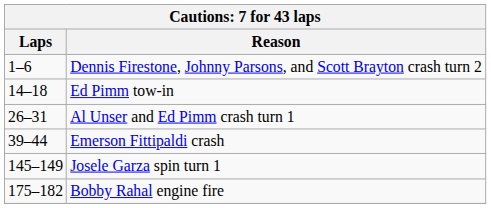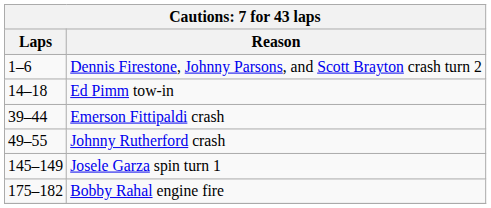 <table class="wikitable">
 <tr>
 <th colspan=2>Cautions: 7 for 43 laps</th>
 </tr>
 <tr>
 <th>Laps</th>
 <th>Reason</th>
 </tr>
 <tr>
 <td>1–6</td>
 <td><a href='#'>Dennis Firestone</a>, <a href='#'>Johnny Parsons</a>, and <a href='#'>Scott Brayton</a> crash turn 2</td>
 </tr>
 <tr>
 <td>14–18</td>
 <td><a href='#'>Ed Pimm</a> tow-in</td>
 </tr>
 <tr>
-<td>26–31</td>
-<td><a href='#'>Al Unser</a> and <a href='#'>Ed Pimm</a> crash turn 1</td>
+<td>39–44</td>
+<td><a href='#'>Emerson Fittipaldi</a> crash</td>
 </tr>
 <tr>
-<td>39–44</td>
-<td><a href='#'>Emerson Fittipaldi</a> crash</td>
+<td>49–55</td>
+<td><a href='#'>Johnny Rutherford</a> crash</td>
 </tr>
 <tr>
 <td>145–149</td>
 <td><a href='#'>Josele Garza</a> spin turn 1</td>
 </tr>
 <tr>
 <td>175–182</td>
 <td><a href='#'>Bobby Rahal</a> engine fire</td>
 </tr>
 <tr>
 </tr>
 </table>
